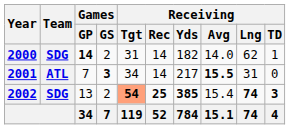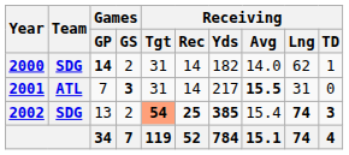 <table class="wikitable" style="text-align:center">
 <tr>
 <th rowspan="2">Year</th>
 <th rowspan="2">Team</th>
 <th colspan="2">Games</th>
 <th colspan="6">Receiving</th>
 </tr>
 <tr>
 <th>GP</th>
 <th>GS</th>
 <th>Tgt</th>
 <th>Rec</th>
 <th>Yds</th>
 <th>Avg</th>
 <th>Lng</th>
 <th>TD</th>
 </tr>
 <tr>
 <th><a href='#'>2000</a></th>
 <th><a href='#'>SDG</a></th>
 <td><strong>14</strong></td>
 <td>2</td>
 <td>31</td>
 <td>14</td>
 <td>182</td>
 <td>14.0</td>
 <td>62</td>
 <td>1</td>
 </tr>
 <tr>
 <th><a href='#'>2001</a></th>
 <th><a href='#'>ATL</a></th>
 <td>7</td>
 <td><strong>3</strong></td>
-<td>34</td>
+<td>31</td>
 <td>14</td>
 <td>217</td>
 <td><strong>15.5</strong></td>
 <td>31</td>
 <td>0</td>
 </tr>
 <tr>
 <th><a href='#'>2002</a></th>
 <th><a href='#'>SDG</a></th>
 <td>13</td>
 <td>2</td>
 <td style="background: lightsalmon;"><strong>54</strong></td>
 <td><strong>25</strong></td>
 <td><strong>385</strong></td>
 <td>15.4</td>
 <td><strong>74</strong></td>
 <td><strong>3</strong></td>
 </tr>
 <tr>
 <th colspan="2"></th>
 <th>34</th>
 <th>7</th>
 <th>119</th>
 <th>52</th>
 <th>784</th>
 <th>15.1</th>
 <th>74</th>
 <th>4</th>
 </tr>
 </table>
